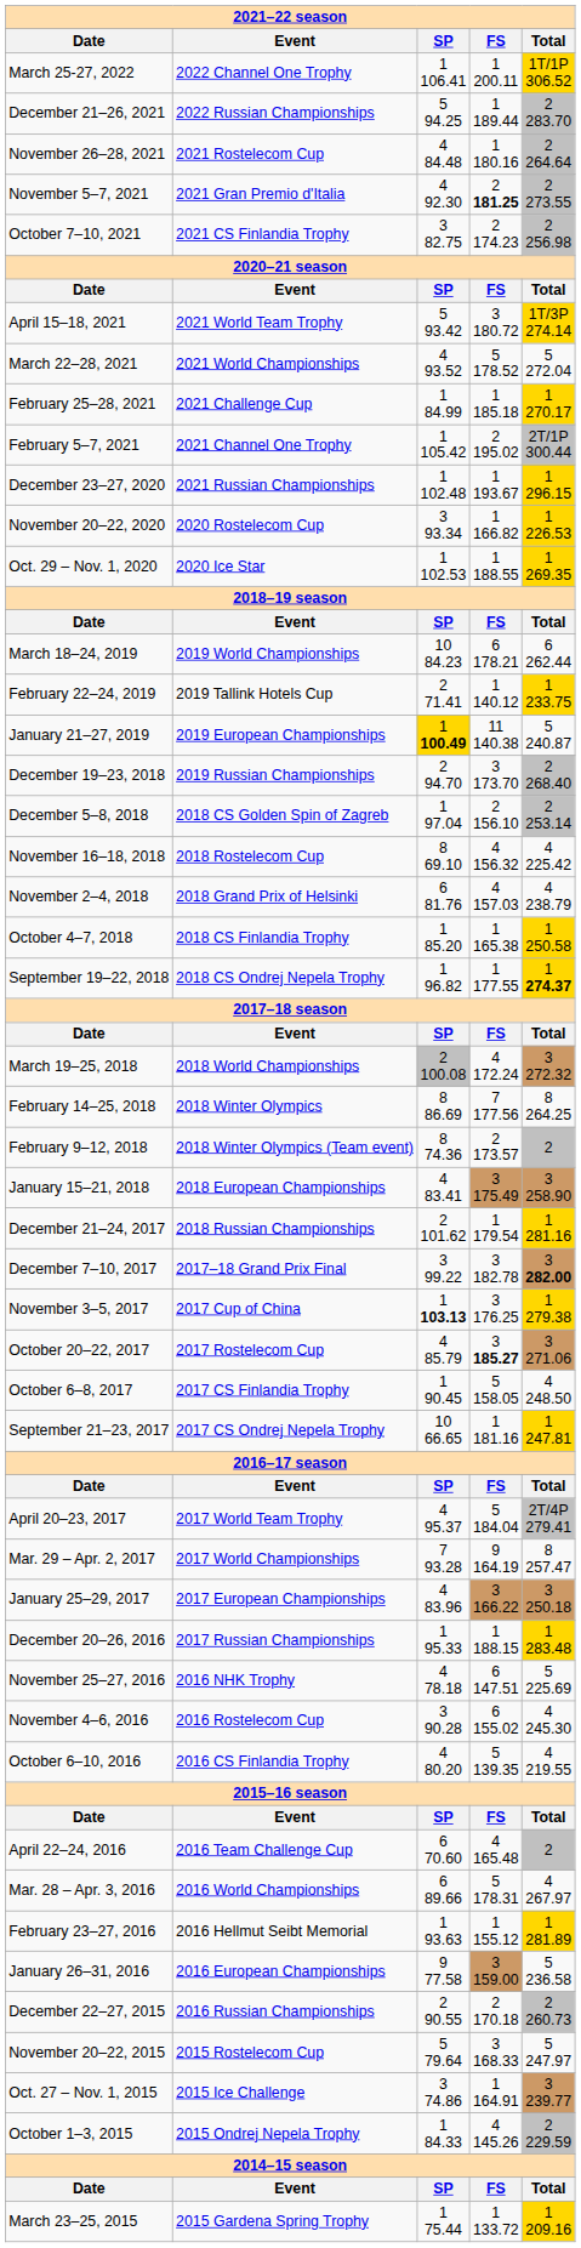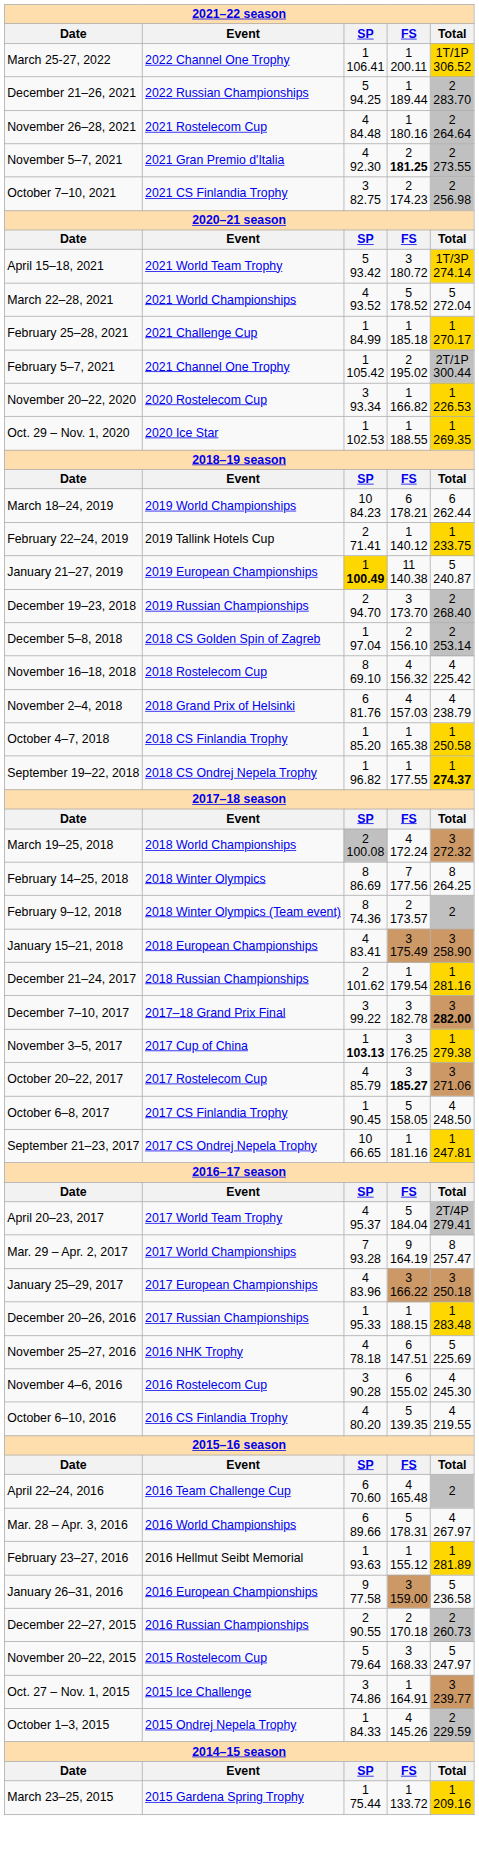 <table class="wikitable">
 <tr>
 <td style="background-color: #ffdead; " colspan=5 align=center><a href='#'><strong>2021–22 season</strong></a></td>
 </tr>
 <tr>
 <th>Date</th>
 <th>Event</th>
 <th><a href='#'>SP</a></th>
 <th><a href='#'>FS</a></th>
 <th>Total</th>
 </tr>
 <tr>
 <td>March 25-27, 2022</td>
 <td><a href='#'>2022 Channel One Trophy</a></td>
 <td align=center>1 <br> 106.41</td>
 <td align=center>1 <br> 200.11</td>
 <td align=center bgcolor=gold>1T/1P <br> 306.52</td>
 </tr>
 <tr>
 <td>December 21–26, 2021</td>
 <td><a href='#'>2022 Russian Championships</a></td>
 <td align=center>5 <br> 94.25</td>
 <td align=center>1 <br> 189.44</td>
 <td align=center bgcolor=silver>2 <br> 283.70</td>
 </tr>
 <tr>
 <td>November 26–28, 2021</td>
 <td><a href='#'>2021 Rostelecom Cup</a></td>
 <td align=center>4 <br> 84.48</td>
 <td align=center>1 <br> 180.16</td>
 <td align=center bgcolor=silver>2 <br>  264.64</td>
 </tr>
 <tr>
 <td>November 5–7, 2021</td>
 <td><a href='#'>2021 Gran Premio d'Italia</a></td>
 <td align=center>4 <br> 92.30</td>
 <td align=center>2 <br> <strong>181.25</strong></td>
 <td align=center bgcolor=silver>2 <br> 273.55</td>
 </tr>
 <tr>
 <td>October 7–10, 2021</td>
 <td><a href='#'>2021 CS Finlandia Trophy</a></td>
 <td align=center>3 <br> 82.75</td>
 <td align=center>2 <br> 174.23</td>
 <td align=center bgcolor=silver>2 <br> 256.98</td>
 </tr>
 <tr>
 <td style="background-color: #ffdead;" colspan=5 align=center><a href='#'><strong>2020–21 season</strong></a></td>
 </tr>
 <tr>
 <th>Date</th>
 <th>Event</th>
 <th><a href='#'>SP</a></th>
 <th><a href='#'>FS</a></th>
 <th>Total</th>
 </tr>
 <tr>
 <td>April 15–18, 2021</td>
 <td><a href='#'>2021 World Team Trophy</a></td>
 <td align=center>5 <br> 93.42</td>
 <td align=center>3 <br> 180.72</td>
 <td align=center bgcolor=gold>1T/3P<br> 274.14</td>
 </tr>
 <tr>
 <td>March 22–28, 2021</td>
 <td><a href='#'>2021 World Championships</a></td>
 <td align=center>4 <br> 93.52</td>
 <td align=center>5 <br> 178.52</td>
 <td align=center>5 <br> 272.04</td>
 </tr>
 <tr>
 <td>February 25–28, 2021</td>
 <td><a href='#'>2021 Challenge Cup</a></td>
 <td align=center>1 <br> 84.99</td>
 <td align=center>1 <br> 185.18</td>
 <td align=center bgcolor=gold>1 <br> 270.17</td>
 </tr>
 <tr>
 <td>February 5–7, 2021</td>
 <td><a href='#'>2021 Channel One Trophy</a></td>
 <td align=center>1 <br> 105.42</td>
 <td align=center>2 <br> 195.02</td>
 <td align=center bgcolor=silver>2T/1P <br> 300.44</td>
-</tr>
-<tr>
-<td>December 23–27, 2020</td>
-<td><a href='#'>2021 Russian Championships</a></td>
-<td align=center>1 <br> 102.48</td>
-<td align=center>1 <br> 193.67</td>
-<td align=center bgcolor=gold>1 <br> 296.15</td>
 </tr>
 <tr>
 <td>November 20–22, 2020</td>
 <td><a href='#'>2020 Rostelecom Cup</a></td>
 <td align=center>3 <br> 93.34</td>
 <td align=center>1 <br> 166.82</td>
 <td align=center bgcolor=gold>1 <br> 226.53</td>
 </tr>
 <tr>
 <td>Oct. 29 – Nov. 1, 2020</td>
 <td><a href='#'>2020 Ice Star</a></td>
 <td align=center>1 <br> 102.53</td>
 <td align=center>1 <br> 188.55</td>
 <td align=center bgcolor=gold>1 <br> 269.35</td>
 </tr>
 <tr>
 <td style="background-color: #ffdead; " colspan=5 align=center><a href='#'><strong>2018–19 season</strong></a></td>
 </tr>
 <tr>
 <th>Date</th>
 <th>Event</th>
 <th><a href='#'>SP</a></th>
 <th><a href='#'>FS</a></th>
 <th>Total</th>
 </tr>
 <tr>
 <td>March 18–24, 2019</td>
 <td><a href='#'>2019 World Championships</a></td>
 <td align=center>10 <br> 84.23</td>
 <td align=center>6 <br> 178.21</td>
 <td align=center>6 <br> 262.44</td>
 </tr>
 <tr>
 <td>February 22–24, 2019</td>
 <td>2019 Tallink Hotels Cup</td>
 <td align=center>2 <br> 71.41</td>
 <td align=center>1 <br> 140.12</td>
 <td align=center bgcolor=gold>1 <br> 233.75</td>
 </tr>
 <tr>
 <td>January 21–27, 2019</td>
 <td><a href='#'>2019 European Championships</a></td>
 <td align=center bgcolor=gold>1 <br> <strong>100.49</strong></td>
 <td align=center>11 <br> 140.38</td>
 <td align=center>5 <br> 240.87</td>
 </tr>
 <tr>
 <td>December 19–23, 2018</td>
 <td><a href='#'>2019 Russian Championships</a></td>
 <td align=center>2 <br> 94.70</td>
 <td align=center>3 <br> 173.70</td>
 <td align=center bgcolor=silver>2 <br> 268.40</td>
 </tr>
 <tr>
 <td>December 5–8, 2018</td>
 <td><a href='#'>2018 CS Golden Spin of Zagreb</a></td>
 <td align=center>1 <br> 97.04</td>
 <td align=center>2 <br> 156.10</td>
 <td align=center bgcolor=silver>2 <br> 253.14</td>
 </tr>
 <tr>
 <td>November 16–18, 2018</td>
 <td><a href='#'>2018 Rostelecom Cup</a></td>
 <td align=center>8 <br> 69.10</td>
 <td align=center>4 <br> 156.32</td>
 <td align=center>4 <br> 225.42</td>
 </tr>
 <tr>
 <td>November 2–4, 2018</td>
 <td><a href='#'>2018 Grand Prix of Helsinki</a></td>
 <td align=center>6 <br> 81.76</td>
 <td align=center>4 <br> 157.03</td>
 <td align=center>4 <br> 238.79</td>
 </tr>
 <tr>
 <td>October 4–7, 2018</td>
 <td><a href='#'>2018 CS Finlandia Trophy</a></td>
 <td align=center>1 <br> 85.20</td>
 <td align=center>1 <br> 165.38</td>
 <td align=center bgcolor=gold>1 <br> 250.58</td>
 </tr>
 <tr>
 <td>September 19–22, 2018</td>
 <td><a href='#'>2018 CS Ondrej Nepela Trophy</a></td>
 <td align=center>1 <br> 96.82</td>
 <td align=center>1 <br> 177.55</td>
 <td align=center bgcolor=gold>1 <br> <strong>274.37</strong></td>
 </tr>
 <tr>
 <td style="background-color: #ffdead;" colspan=5 align=center><a href='#'><strong>2017–18 season</strong></a></td>
 </tr>
 <tr>
 <th>Date</th>
 <th>Event</th>
 <th><a href='#'>SP</a></th>
 <th><a href='#'>FS</a></th>
 <th>Total</th>
 </tr>
 <tr>
 <td>March 19–25, 2018</td>
 <td><a href='#'>2018 World Championships</a></td>
 <td align=center bgcolor=silver>2<br> 100.08</td>
 <td align=center>4<br> 172.24</td>
 <td align=center bgcolor=cc9966>3<br> 272.32</td>
 </tr>
 <tr>
 <td>February 14–25, 2018</td>
 <td><a href='#'>2018 Winter Olympics</a></td>
 <td align=center>8 <br> 86.69</td>
 <td align=center>7 <br> 177.56</td>
 <td align=center>8 <br> 264.25</td>
 </tr>
 <tr>
 <td>February 9–12, 2018</td>
 <td><a href='#'>2018 Winter Olympics (Team event)</a></td>
 <td align=center>8 <br> 74.36</td>
 <td align=center>2 <br> 173.57</td>
 <td align=center bgcolor=silver>2</td>
 </tr>
 <tr>
 <td>January 15–21, 2018</td>
 <td><a href='#'>2018 European Championships</a></td>
 <td align=center>4 <br> 83.41</td>
 <td align=center bgcolor=cc9966>3 <br> 175.49</td>
 <td align=center bgcolor=cc9966>3 <br> 258.90</td>
 </tr>
 <tr>
 <td>December 21–24, 2017</td>
 <td><a href='#'>2018 Russian Championships</a></td>
 <td align=center>2 <br> 101.62</td>
 <td align=center>1 <br> 179.54</td>
 <td align=center bgcolor=gold>1 <br> 281.16</td>
 </tr>
 <tr>
 <td>December 7–10, 2017</td>
 <td><a href='#'>2017–18 Grand Prix Final</a></td>
 <td align=center>3 <br> 99.22</td>
 <td align=center>3 <br> 182.78</td>
 <td align=center bgcolor=cc9966>3 <br> <strong>282.00</strong></td>
 </tr>
 <tr>
 <td>November 3–5, 2017</td>
 <td><a href='#'>2017 Cup of China</a></td>
 <td align=center>1  <br> <strong>103.13</strong></td>
 <td align=center>3 <br> 176.25</td>
 <td align=center bgcolor=gold>1 <br> 279.38</td>
 </tr>
 <tr>
 <td>October 20–22, 2017</td>
 <td><a href='#'>2017 Rostelecom Cup</a></td>
 <td align=center>4 <br> 85.79</td>
 <td align=center>3 <br> <strong>185.27</strong></td>
 <td align=center bgcolor=cc9966>3 <br> 271.06</td>
 </tr>
 <tr>
 <td>October 6–8, 2017</td>
 <td><a href='#'>2017 CS Finlandia Trophy</a></td>
 <td align=center>1 <br> 90.45</td>
 <td align=center>5 <br> 158.05</td>
 <td align=center>4 <br> 248.50</td>
 </tr>
 <tr>
 <td>September 21–23, 2017</td>
 <td><a href='#'>2017 CS Ondrej Nepela Trophy</a></td>
 <td align=center>10 <br> 66.65</td>
 <td align=center>1 <br> 181.16</td>
 <td align=center bgcolor=gold>1 <br> 247.81</td>
 </tr>
 <tr>
 <td style="background-color: #ffdead;" colspan=5 align=center><a href='#'><strong>2016–17 season</strong></a></td>
 </tr>
 <tr>
 <th>Date</th>
 <th>Event</th>
 <th><a href='#'>SP</a></th>
 <th><a href='#'>FS</a></th>
 <th>Total</th>
 </tr>
 <tr>
 <td>April 20–23, 2017</td>
 <td><a href='#'>2017 World Team Trophy</a></td>
 <td align=center>4 <br> 95.37</td>
 <td align=center>5 <br> 184.04</td>
 <td align=center bgcolor=silver>2T/4P <br> 279.41</td>
 </tr>
 <tr>
 <td>Mar. 29 – Apr. 2, 2017</td>
 <td><a href='#'>2017 World Championships</a></td>
 <td align=center>7 <br> 93.28</td>
 <td align=center>9 <br> 164.19</td>
 <td align=center>8 <br> 257.47</td>
 </tr>
 <tr>
 <td>January 25–29, 2017</td>
 <td><a href='#'>2017 European Championships</a></td>
 <td align=center>4 <br> 83.96</td>
 <td align=center bgcolor=cc9966>3 <br> 166.22</td>
 <td align=center bgcolor=cc9966>3 <br> 250.18</td>
 </tr>
 <tr>
 <td>December 20–26, 2016</td>
 <td><a href='#'>2017 Russian Championships</a></td>
 <td align=center>1 <br> 95.33</td>
 <td align=center>1 <br> 188.15</td>
 <td align=center bgcolor=gold>1 <br> 283.48</td>
 </tr>
 <tr>
 <td>November 25–27, 2016</td>
 <td><a href='#'>2016 NHK Trophy</a></td>
 <td align=center>4 <br> 78.18</td>
 <td align=center>6 <br> 147.51</td>
 <td align=center>5 <br> 225.69</td>
 </tr>
 <tr>
 <td>November 4–6, 2016</td>
 <td><a href='#'>2016 Rostelecom Cup</a></td>
 <td align=center>3 <br> 90.28</td>
 <td align=center>6 <br> 155.02</td>
 <td align=center>4 <br> 245.30</td>
 </tr>
 <tr>
 <td>October 6–10, 2016</td>
 <td><a href='#'>2016 CS Finlandia Trophy</a></td>
 <td align=center>4 <br> 80.20</td>
 <td align=center>5 <br> 139.35</td>
 <td align=center>4 <br> 219.55</td>
 </tr>
 <tr>
 <td style="background-color: #ffdead;" colspan=5 align=center><a href='#'><strong>2015–16 season</strong></a></td>
 </tr>
 <tr>
 <th>Date</th>
 <th>Event</th>
 <th><a href='#'>SP</a></th>
 <th><a href='#'>FS</a></th>
 <th>Total</th>
 </tr>
 <tr>
 <td>April 22–24, 2016</td>
 <td><a href='#'>2016 Team Challenge Cup</a></td>
 <td align=center>6 <br> 70.60</td>
 <td align=center>4 <br> 165.48</td>
 <td align=center bgcolor=silver>2</td>
 </tr>
 <tr>
 <td>Mar. 28 – Apr. 3, 2016</td>
 <td><a href='#'>2016 World Championships</a></td>
 <td align=center>6 <br> 89.66</td>
 <td align=center>5 <br> 178.31</td>
 <td align=center>4 <br> 267.97</td>
 </tr>
 <tr>
 <td>February 23–27, 2016</td>
 <td>2016 Hellmut Seibt Memorial</td>
 <td align=center>1 <br> 93.63</td>
 <td align=center>1 <br> 155.12</td>
 <td align=center bgcolor=gold>1 <br> 281.89</td>
 </tr>
 <tr>
 <td>January 26–31, 2016</td>
 <td><a href='#'>2016 European Championships</a></td>
 <td align=center>9 <br> 77.58</td>
 <td align=center bgcolor=cc9966>3 <br> 159.00</td>
 <td align=center>5 <br> 236.58</td>
 </tr>
 <tr>
 <td>December 22–27, 2015</td>
 <td><a href='#'>2016 Russian Championships</a></td>
 <td align=center>2 <br> 90.55</td>
 <td align=center>2 <br> 170.18</td>
 <td align=center bgcolor=silver>2 <br> 260.73</td>
 </tr>
 <tr>
 <td>November 20–22, 2015</td>
 <td><a href='#'>2015 Rostelecom Cup</a></td>
 <td align=center>5 <br> 79.64</td>
 <td align=center>3 <br> 168.33</td>
 <td align=center>5 <br> 247.97</td>
 </tr>
 <tr>
 <td>Oct. 27 – Nov. 1, 2015</td>
 <td><a href='#'>2015 Ice Challenge</a></td>
 <td align=center>3 <br> 74.86</td>
 <td align=center>1 <br> 164.91</td>
 <td align=center bgcolor=cc9966>3 <br> 239.77</td>
 </tr>
 <tr>
 <td>October 1–3, 2015</td>
 <td><a href='#'>2015 Ondrej Nepela Trophy</a></td>
 <td align=center>1 <br> 84.33</td>
 <td align=center>4 <br> 145.26</td>
 <td align=center  bgcolor=silver>2 <br> 229.59</td>
 </tr>
 <tr>
 <td style="background-color: #ffdead;" colspan=5 align=center><a href='#'><strong>2014–15 season</strong></a></td>
 </tr>
 <tr>
 <th>Date</th>
 <th>Event</th>
 <th><a href='#'>SP</a></th>
 <th><a href='#'>FS</a></th>
 <th>Total</th>
 </tr>
 <tr>
 <td>March 23–25, 2015</td>
 <td><a href='#'>2015 Gardena Spring Trophy</a></td>
 <td align=center>1 <br> 75.44</td>
 <td align=center>1 <br> 133.72</td>
 <td align=center bgcolor=gold>1 <br> 209.16</td>
 </tr>
 </table>
